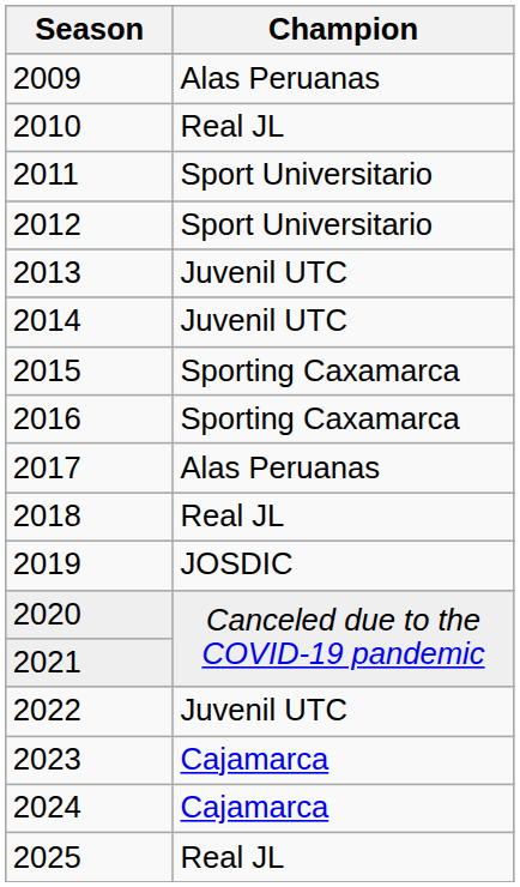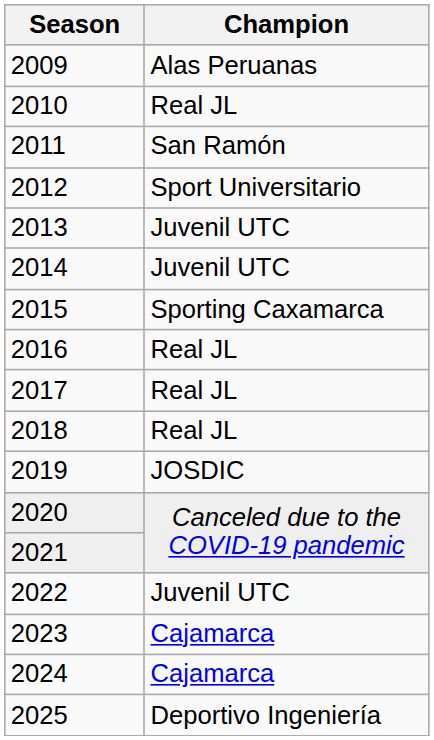 <table class="wikitable sortable">
 <tr>
 <th width=80px>Season</th>
 <th width=170px>Champion</th>
 </tr>
 <tr>
 <td>2009</td>
 <td>Alas Peruanas</td>
 </tr>
 <tr>
 <td>2010</td>
 <td>Real JL</td>
 </tr>
 <tr>
 <td>2011</td>
-<td>Sport Universitario</td>
+<td>San Ramón</td>
 </tr>
 <tr>
 <td>2012</td>
 <td>Sport Universitario</td>
 </tr>
 <tr>
 <td>2013</td>
 <td>Juvenil UTC</td>
 </tr>
 <tr>
 <td>2014</td>
 <td>Juvenil UTC</td>
 </tr>
 <tr>
 <td>2015</td>
 <td>Sporting Caxamarca</td>
 </tr>
 <tr>
 <td>2016</td>
-<td>Sporting Caxamarca</td>
+<td>Real JL</td>
 </tr>
 <tr>
 <td>2017</td>
-<td>Alas Peruanas</td>
+<td>Real JL</td>
 </tr>
 <tr>
 <td>2018</td>
 <td>Real JL</td>
 </tr>
 <tr>
 <td>2019</td>
 <td>JOSDIC</td>
 </tr>
 <tr bgcolor=#efefef>
 <td>2020</td>
 <td rowspan=2 colspan="1" align=center><em>Canceled due to the <a href='#'>COVID-19 pandemic</a></em></td>
 </tr>
 <tr bgcolor=#efefef>
 <td>2021</td>
 </tr>
 <tr>
 <td>2022</td>
 <td>Juvenil UTC</td>
 </tr>
 <tr>
 <td>2023</td>
 <td><a href='#'>Cajamarca</a></td>
 </tr>
 <tr>
 <td>2024</td>
 <td><a href='#'>Cajamarca</a></td>
 </tr>
 <tr>
 <td>2025</td>
-<td>Real JL</td>
+<td>Deportivo Ingeniería</td>
 </tr>
 <tr>
 </tr>
 </table>
